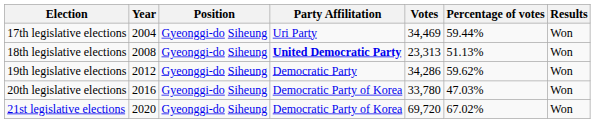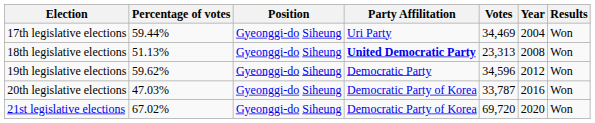 <table class="wikitable">
 <tr>
 <th>Election</th>
-<th>Year</th>
+<th>Percentage of votes</th>
 <th>Position</th>
 <th>Party Affilitation</th>
 <th>Votes</th>
-<th>Percentage of votes</th>
+<th>Year</th>
 <th>Results</th>
 </tr>
 <tr>
 <td>17th legislative elections</td>
-<td>2004</td>
+<td>59.44%</td>
 <td><a href='#'>Gyeonggi-do</a> <a href='#'>Siheung</a></td>
 <td><a href='#'>Uri Party</a></td>
 <td>34,469</td>
-<td>59.44%</td>
+<td>2004</td>
 <td>Won</td>
 </tr>
 <tr>
 <td>18th legislative elections</td>
-<td>2008</td>
+<td>51.13%</td>
 <td><a href='#'>Gyeonggi-do</a> <a href='#'>Siheung</a></td>
 <td><strong><a href='#'>United Democratic Party</a></strong></td>
 <td>23,313</td>
-<td>51.13%</td>
+<td>2008</td>
 <td>Won</td>
 </tr>
 <tr>
 <td>19th legislative elections</td>
-<td>2012</td>
+<td>59.62%</td>
 <td><a href='#'>Gyeonggi-do</a> <a href='#'>Siheung</a></td>
 <td><a href='#'>Democratic Party</a></td>
-<td>34,286</td>
-<td>59.62%</td>
+<td>34,596</td>
+<td>2012</td>
 <td>Won</td>
 </tr>
 <tr>
 <td>20th legislative elections</td>
-<td>2016</td>
+<td>47.03%</td>
 <td><a href='#'>Gyeonggi-do</a> <a href='#'>Siheung</a></td>
 <td><a href='#'>Democratic Party of Korea</a></td>
-<td>33,780</td>
-<td>47.03%</td>
+<td>33,787</td>
+<td>2016</td>
 <td>Won</td>
 </tr>
 <tr>
 <td><a href='#'>21st legislative elections</a></td>
-<td>2020</td>
+<td>67.02%</td>
 <td><a href='#'>Gyeonggi-do</a> <a href='#'>Siheung</a></td>
 <td><a href='#'>Democratic Party of Korea</a></td>
 <td>69,720</td>
-<td>67.02%</td>
+<td>2020</td>
 <td>Won</td>
 </tr>
 </table>
